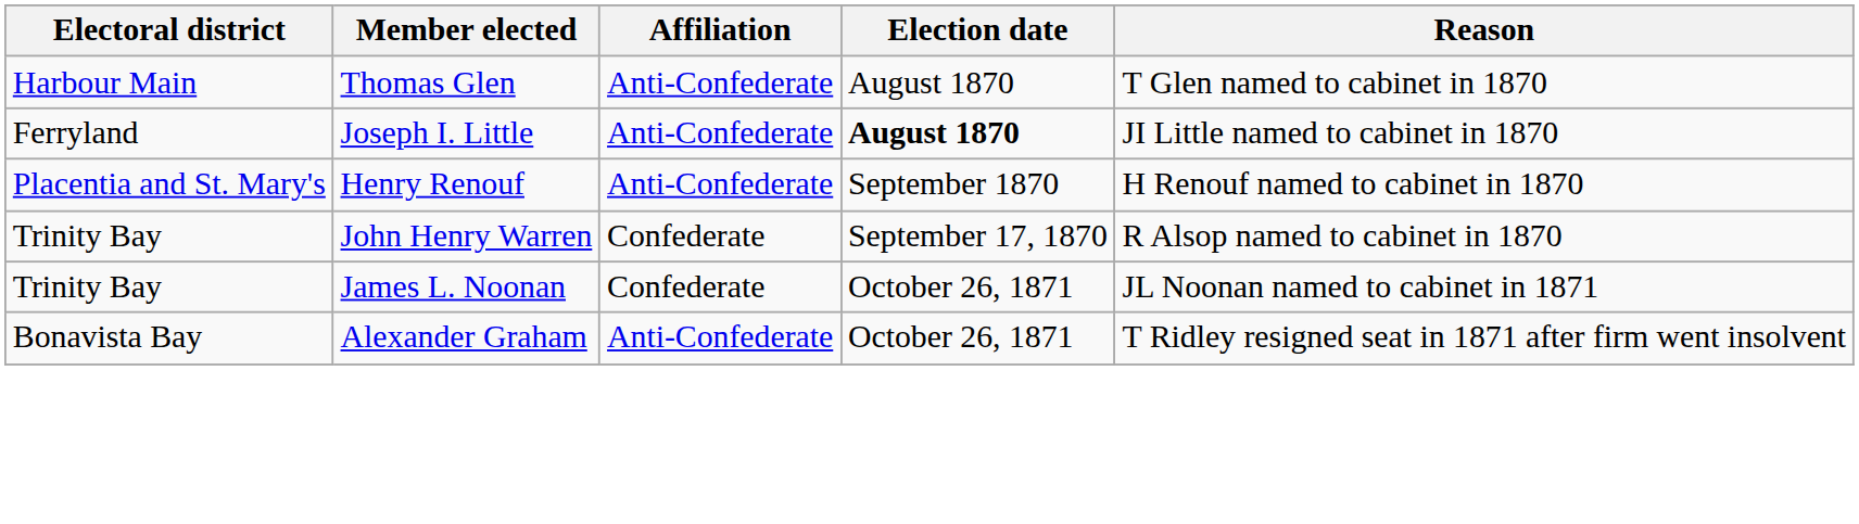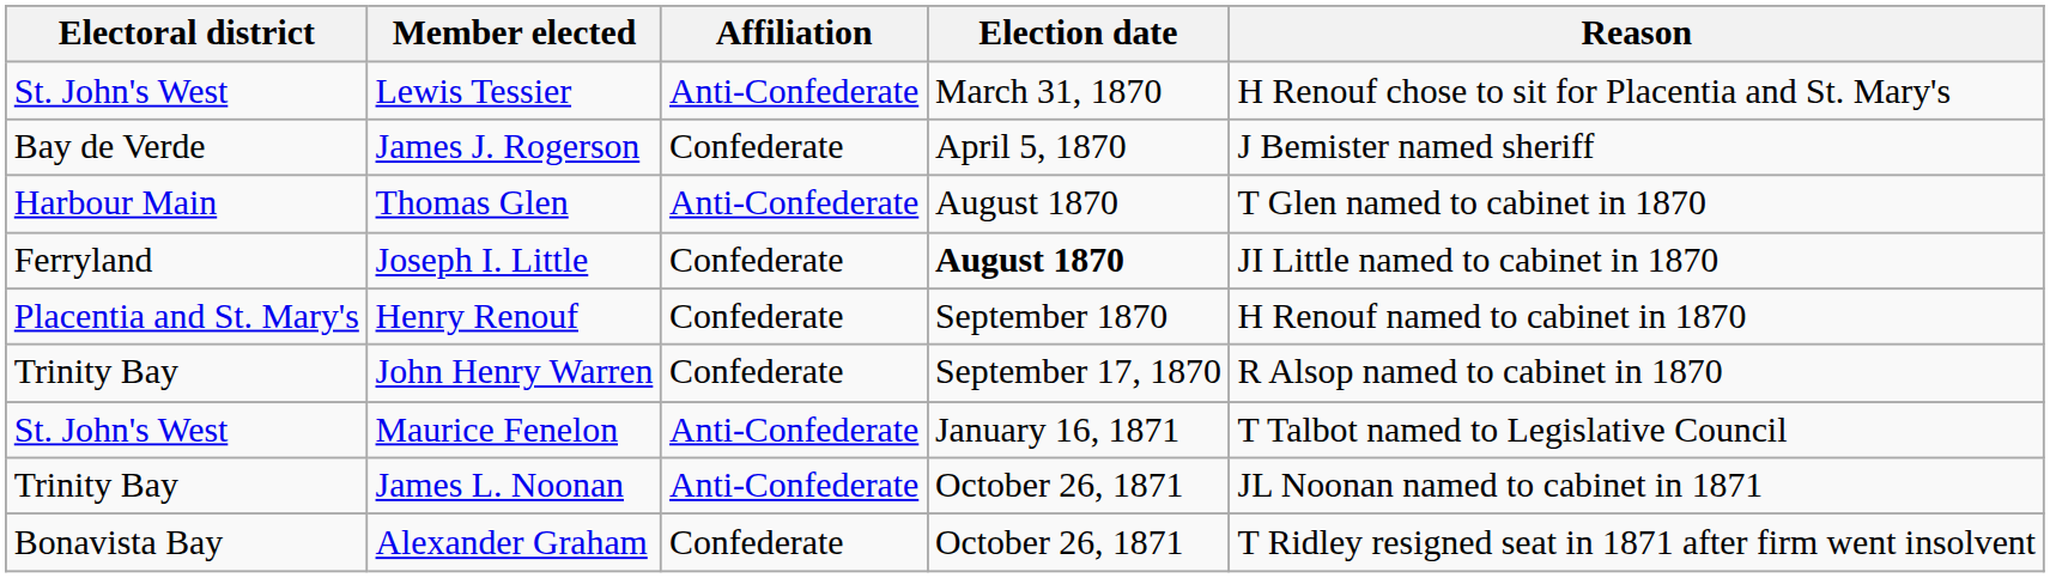 <table class="wikitable sortable">
 <tr>
 <th>Electoral district</th>
 <th>Member elected</th>
 <th>Affiliation</th>
 <th>Election date</th>
 <th>Reason</th>
+</tr>
+<tr>
+<td><a href='#'>St. John's West</a></td>
+<td><a href='#'>Lewis Tessier</a></td>
+<td><a href='#'>Anti-Confederate</a></td>
+<td>March 31, 1870</td>
+<td>H Renouf chose to sit for Placentia and St. Mary's</td>
+</tr>
+<tr>
+<td>Bay de Verde</td>
+<td><a href='#'>James J. Rogerson</a></td>
+<td>Confederate</td>
+<td>April 5, 1870</td>
+<td>J Bemister named sheriff</td>
 </tr>
 <tr>
 <td><a href='#'>Harbour Main</a></td>
 <td><a href='#'>Thomas Glen</a></td>
 <td><a href='#'>Anti-Confederate</a></td>
 <td>August 1870</td>
 <td>T Glen named to cabinet in 1870</td>
 </tr>
 <tr>
 <td>Ferryland</td>
 <td><a href='#'>Joseph I. Little</a></td>
-<td><a href='#'>Anti-Confederate</a></td>
+<td>Confederate</td>
 <td><strong>August 1870</strong></td>
 <td>JI Little named to cabinet in 1870</td>
 </tr>
 <tr>
 <td><a href='#'>Placentia and St. Mary's</a></td>
 <td><a href='#'>Henry Renouf</a></td>
-<td><a href='#'>Anti-Confederate</a></td>
+<td>Confederate</td>
 <td>September 1870</td>
 <td>H Renouf named to cabinet in 1870</td>
 </tr>
 <tr>
 <td>Trinity Bay</td>
 <td><a href='#'>John Henry Warren</a></td>
 <td>Confederate</td>
 <td>September 17, 1870</td>
 <td>R Alsop named to cabinet in 1870</td>
 </tr>
 <tr>
+<td><a href='#'>St. John's West</a></td>
+<td><a href='#'>Maurice Fenelon</a></td>
+<td><a href='#'>Anti-Confederate</a></td>
+<td>January 16, 1871</td>
+<td>T Talbot named to Legislative Council</td>
+</tr>
+<tr>
 <td>Trinity Bay</td>
 <td><a href='#'>James L. Noonan</a></td>
-<td>Confederate</td>
+<td><a href='#'>Anti-Confederate</a></td>
 <td>October 26, 1871</td>
 <td>JL Noonan named to cabinet in 1871</td>
 </tr>
 <tr>
 <td>Bonavista Bay</td>
 <td><a href='#'>Alexander Graham</a></td>
-<td><a href='#'>Anti-Confederate</a></td>
+<td>Confederate</td>
 <td>October 26, 1871</td>
 <td>T Ridley resigned seat in 1871 after firm went insolvent</td>
 </tr>
 </table>
